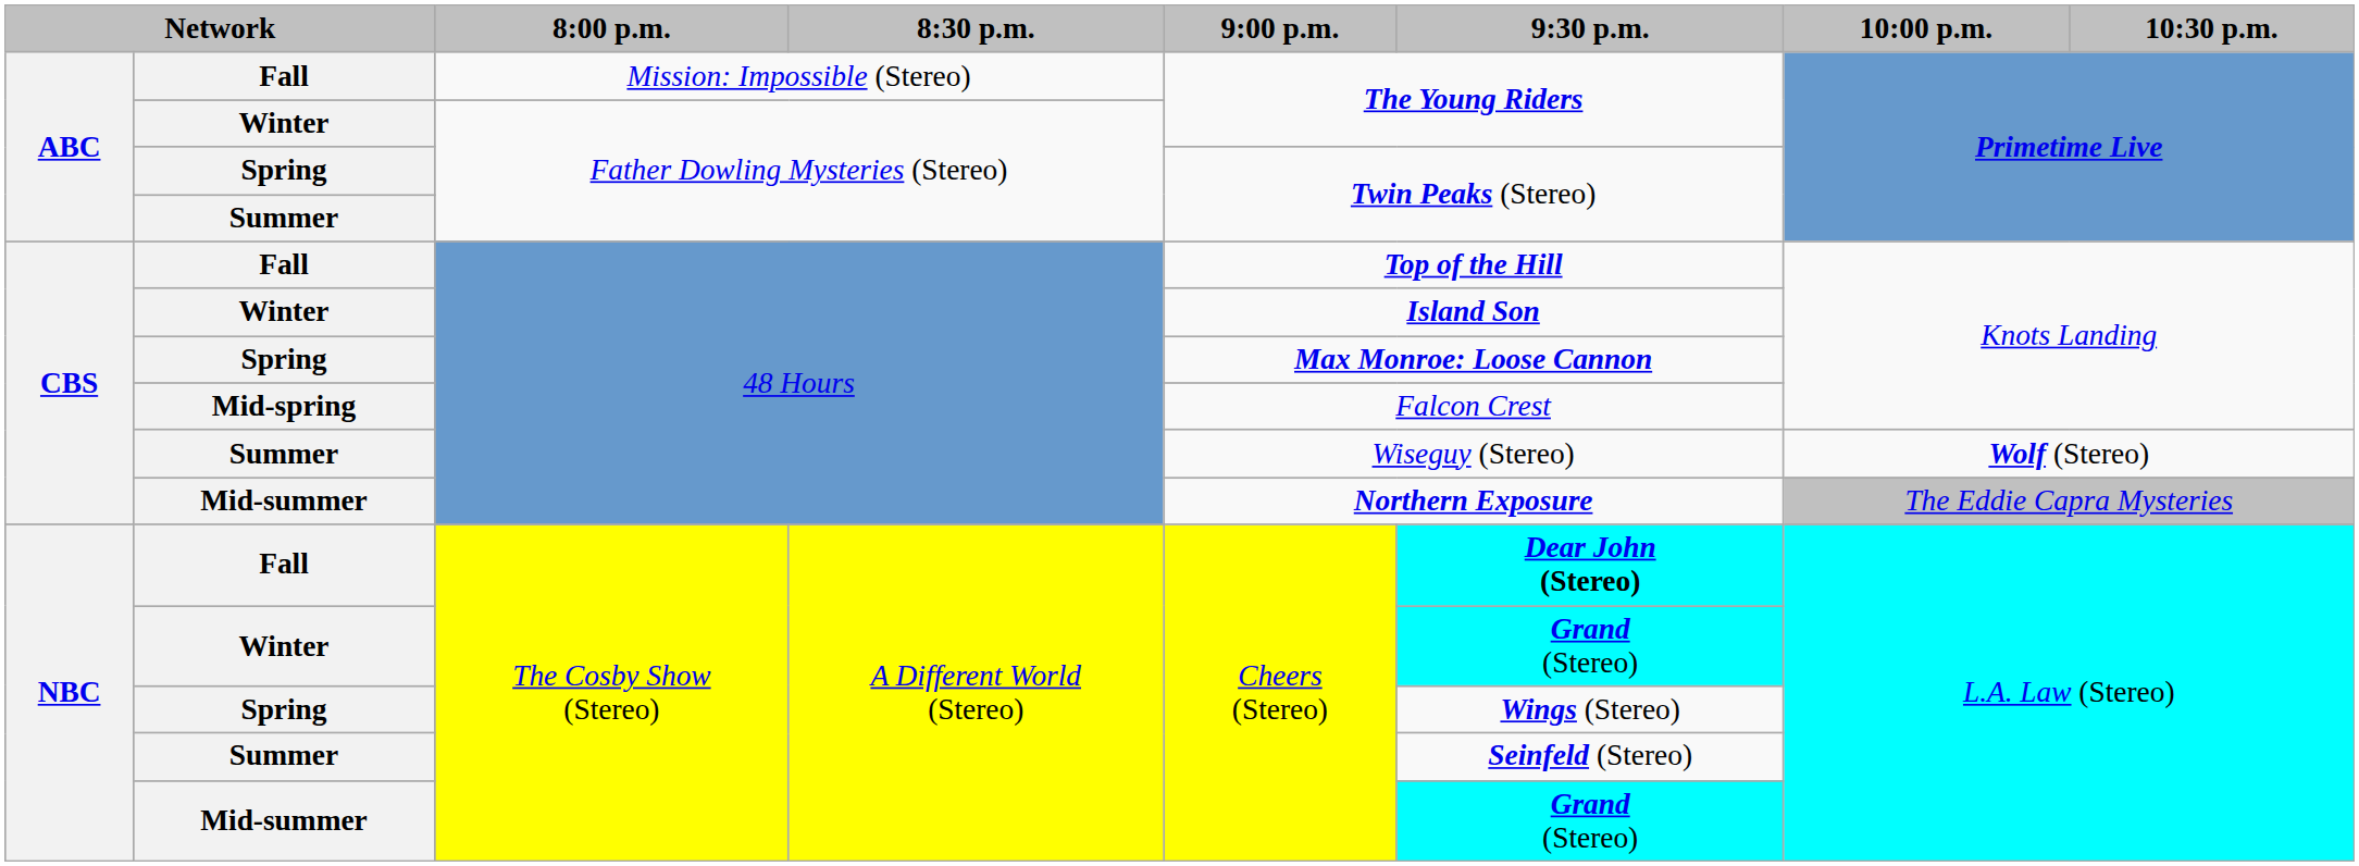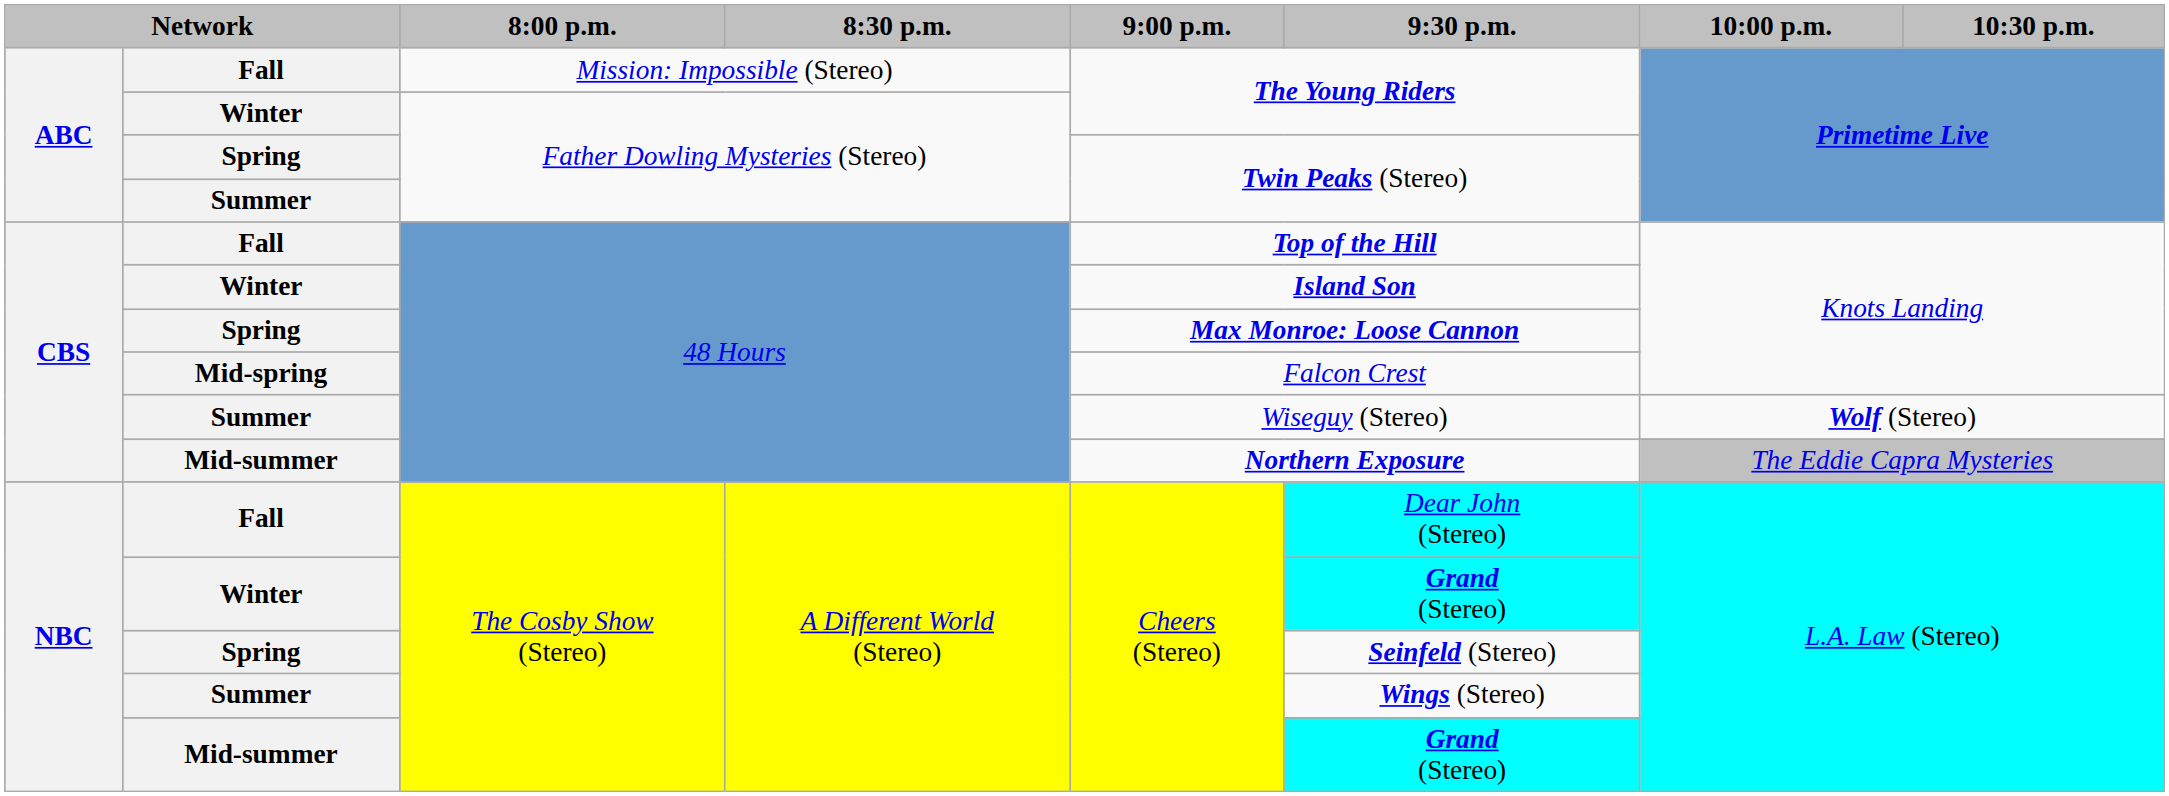 <table class="wikitable" style="width:100%;margin-right:0;text-align:center">
 <tr>
 <th colspan="2" style="background-color:#C0C0C0;text-align:center">Network</th>
 <th style="background-color:#C0C0C0;text-align:center">8:00 p.m.</th>
 <th style="background-color:#C0C0C0;text-align:center">8:30 p.m.</th>
 <th style="background-color:#C0C0C0;text-align:center">9:00 p.m.</th>
 <th style="background-color:#C0C0C0;text-align:center">9:30 p.m.</th>
 <th style="background-color:#C0C0C0;text-align:center">10:00 p.m.</th>
 <th style="background-color:#C0C0C0;text-align:center">10:30 p.m.</th>
 </tr>
 <tr>
 <th rowspan="4"><a href='#'>ABC</a></th>
 <th>Fall</th>
 <td colspan="2"><em><a href='#'>Mission: Impossible</a></em> (Stereo)</td>
 <td rowspan="2" colspan="2"><strong><em><a href='#'>The Young Riders</a></em></strong></td>
 <td rowspan="4" colspan="2" style="background:#6699CC;"><strong><em><a href='#'>Primetime Live</a></em></strong></td>
 </tr>
 <tr>
 <th>Winter</th>
 <td rowspan="3" colspan="2"><em><a href='#'>Father Dowling Mysteries</a></em> (Stereo)</td>
 </tr>
 <tr>
 <th>Spring</th>
 <td rowspan="2" colspan="2"><strong><em><a href='#'>Twin Peaks</a></em></strong> (Stereo)</td>
 </tr>
 <tr>
 <th>Summer</th>
 </tr>
 <tr>
 <th rowspan="6"><a href='#'>CBS</a></th>
 <th>Fall</th>
 <td rowspan="6" colspan="2" style="background:#6699CC;"><em><a href='#'>48 Hours</a></em></td>
 <td colspan="2"><strong><em><a href='#'>Top of the Hill</a></em></strong></td>
 <td rowspan="4" colspan="2"><em><a href='#'>Knots Landing</a></em></td>
 </tr>
 <tr>
 <th>Winter</th>
 <td colspan="2"><strong><em><a href='#'>Island Son</a></em></strong></td>
 </tr>
 <tr>
 <th>Spring</th>
 <td colspan="2"><strong><em><a href='#'>Max Monroe: Loose Cannon</a></em></strong></td>
 </tr>
 <tr>
 <th>Mid-spring</th>
 <td colspan="2"><em><a href='#'>Falcon Crest</a></em></td>
 </tr>
 <tr>
 <th>Summer</th>
 <td colspan="2"><em><a href='#'>Wiseguy</a></em> (Stereo)</td>
 <td colspan="2"><strong><em><a href='#'>Wolf</a></em></strong> (Stereo)</td>
 </tr>
 <tr>
 <th>Mid-summer</th>
 <td colspan="2"><strong><em><a href='#'>Northern Exposure</a></em></strong></td>
 <td colspan="2" style="background:#C0C0C0;"><em><a href='#'>The Eddie Capra Mysteries</a></em> </td>
 </tr>
 <tr>
 <th rowspan="5"><a href='#'>NBC</a></th>
 <th>Fall</th>
 <td style="background:#FFFF00;" rowspan="5"><em><a href='#'>The Cosby Show</a></em><br>(Stereo) </td>
 <td style="background:#FFFF00;" rowspan="5"><em><a href='#'>A Different World</a></em><br>(Stereo) </td>
 <td style="background:#FFFF00;" rowspan="5"><em><a href='#'>Cheers</a></em><br>(Stereo) </td>
-<td style="background:#00FFFF;"><strong><em><a href='#'>Dear John</a></em><br>(Stereo) </strong></td>
+<td style="background:#00FFFF;"><em><a href='#'>Dear John</a></em><br>(Stereo) </td>
 <td style="background:#00FFFF;" rowspan="5" colspan="2"><em><a href='#'>L.A. Law</a></em> (Stereo) </td>
 </tr>
 <tr>
 <th>Winter</th>
 <td style="background:#00FFFF;"><strong><em><a href='#'>Grand</a></em></strong><br>(Stereo) </td>
 </tr>
 <tr>
 <th>Spring</th>
-<td><strong><em><a href='#'>Wings</a></em></strong> (Stereo)</td>
+<td><strong><em><a href='#'>Seinfeld</a></em></strong> (Stereo)</td>
 </tr>
 <tr>
 <th>Summer</th>
-<td><strong><em><a href='#'>Seinfeld</a></em></strong> (Stereo)</td>
+<td><strong><em><a href='#'>Wings</a></em></strong> (Stereo)</td>
 </tr>
 <tr>
 <th>Mid-summer</th>
 <td style="background:#00FFFF;"><strong><em><a href='#'>Grand</a></em></strong><br>(Stereo) </td>
 </tr>
 </table>
